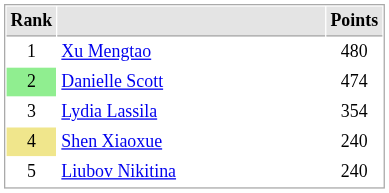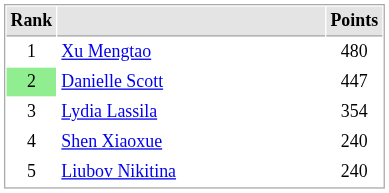 <table cellspacing="1" cellpadding="3" style="border:1px solid #aaa; font-size:86%;">
 <tr style="background:#e4e4e4;">
 <th style="border-bottom:1px solid #aaa; width:10px;">Rank</th>
 <th style="border-bottom:1px solid #aaa; width:200px;"></th>
 <th style="border-bottom:1px solid #aaa; width:20px;">Points</th>
 </tr>
 <tr>
 <td align=center>1</td>
 <td> <a href='#'>Xu Mengtao</a></td>
 <td align=center>480</td>
 </tr>
 <tr>
 <td align=center style="background: lightgreen;">2</td>
 <td> <a href='#'>Danielle Scott</a></td>
-<td align=center>474</td>
+<td align=center>447</td>
 </tr>
 <tr>
 <td align=center>3</td>
 <td> <a href='#'>Lydia Lassila</a></td>
 <td align=center>354</td>
 </tr>
 <tr>
-<td align=center style="background: khaki;">4</td>
+<td align=center>4</td>
 <td> <a href='#'>Shen Xiaoxue</a></td>
 <td align=center>240</td>
 </tr>
 <tr>
 <td align=center>5</td>
 <td> <a href='#'>Liubov Nikitina</a></td>
 <td align=center>240</td>
 </tr>
 </table>
